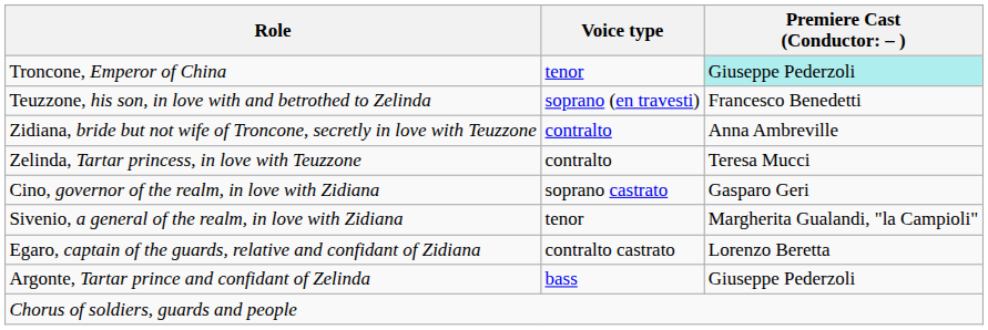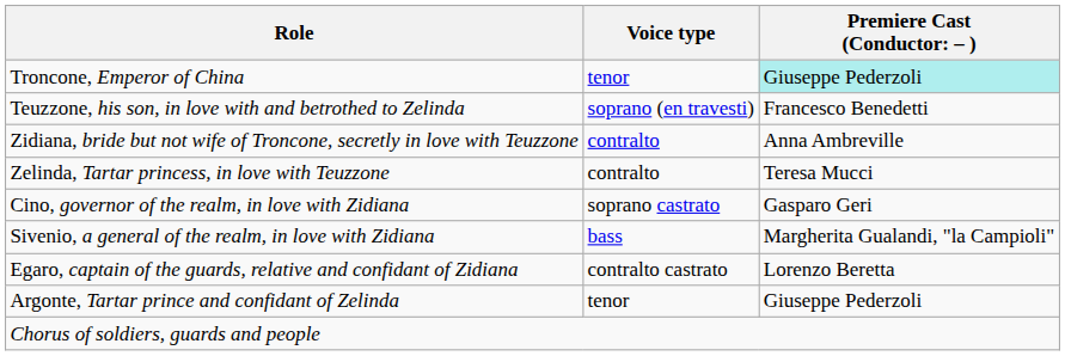 <table class="wikitable">
 <tr>
 <th>Role</th>
 <th>Voice type</th>
 <th>Premiere Cast<br>(Conductor: – )</th>
 </tr>
 <tr>
 <td>Troncone, <em>Emperor of China</em></td>
 <td><a href='#'>tenor</a></td>
 <td style="background: paleturquoise;">Giuseppe Pederzoli</td>
 </tr>
 <tr>
 <td>Teuzzone, <em>his son, in love with and betrothed to Zelinda</em></td>
 <td><a href='#'>soprano</a> (<a href='#'>en travesti</a>)</td>
 <td>Francesco Benedetti</td>
 </tr>
 <tr>
 <td>Zidiana, <em>bride but not wife of Troncone, secretly in love with Teuzzone</em></td>
 <td><a href='#'>contralto</a></td>
 <td>Anna Ambreville</td>
 </tr>
 <tr>
 <td>Zelinda, <em>Tartar princess, in love with Teuzzone</em></td>
 <td>contralto</td>
 <td>Teresa Mucci</td>
 </tr>
 <tr>
 <td>Cino, <em>governor of the realm, in love with Zidiana</em></td>
 <td>soprano <a href='#'>castrato</a></td>
 <td>Gasparo Geri</td>
 </tr>
 <tr>
 <td>Sivenio, <em>a general of the realm, in love with Zidiana</em></td>
-<td>tenor</td>
+<td><a href='#'>bass</a></td>
 <td>Margherita Gualandi, "la Campioli"</td>
 </tr>
 <tr>
 <td>Egaro, <em>captain of the guards, relative and confidant of Zidiana</em></td>
 <td>contralto castrato</td>
 <td>Lorenzo Beretta</td>
 </tr>
 <tr>
 <td>Argonte, <em>Tartar prince and confidant of Zelinda</em></td>
-<td><a href='#'>bass</a></td>
+<td>tenor</td>
 <td>Giuseppe Pederzoli</td>
 </tr>
 <tr>
 <td colspan="3"><em> Chorus of soldiers, guards and people</em></td>
 </tr>
 </table>
